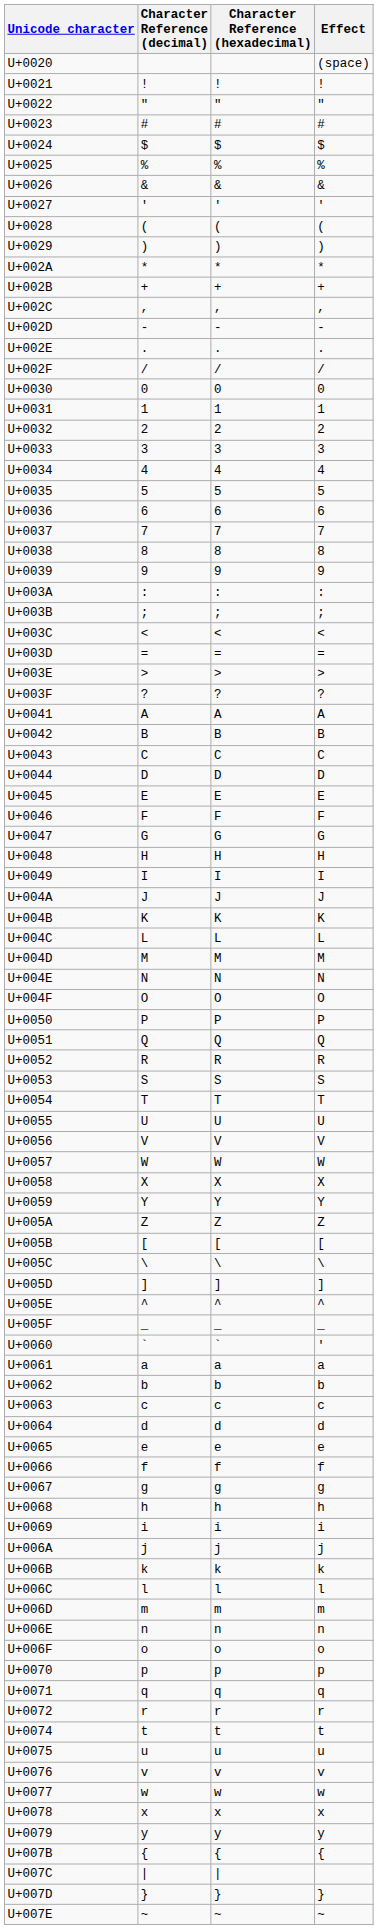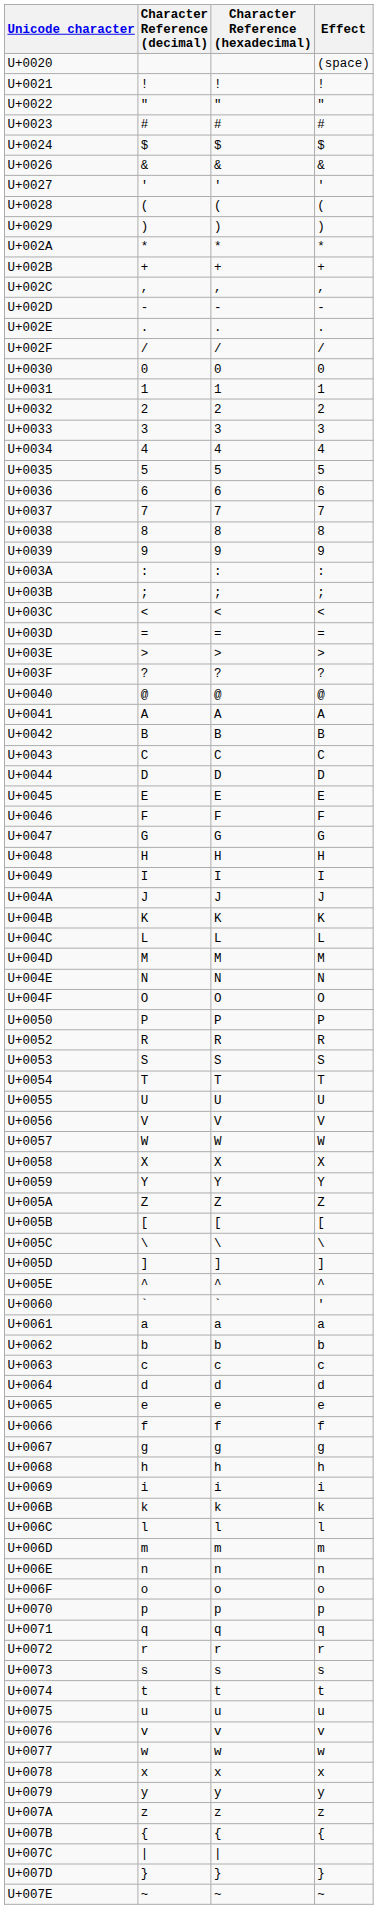 <table class="wikitable">
 <tr>
 <th><a href='#'>Unicode character</a></th>
 <th>Character<br>Reference<br>(decimal)</th>
 <th>Character<br>Reference<br>(hexadecimal)</th>
 <th>Effect</th>
 </tr>
 <tr>
 <td>U+0020</td>
 <td>&#32;</td>
 <td>&#x20;</td>
 <td>(space)</td>
 </tr>
 <tr>
 <td>U+0021</td>
 <td>&#33;</td>
 <td>&#x21;</td>
 <td>!</td>
 </tr>
 <tr>
 <td>U+0022</td>
 <td>&#34;</td>
 <td>&#x22;</td>
 <td>"</td>
 </tr>
 <tr>
 <td>U+0023</td>
 <td>&#35;</td>
 <td>&#x23;</td>
 <td>#</td>
 </tr>
 <tr>
 <td>U+0024</td>
 <td>&#36;</td>
 <td>&#x24;</td>
 <td>$</td>
-</tr>
-<tr>
-<td>U+0025</td>
-<td>&#37;</td>
-<td>&#x25;</td>
-<td>%</td>
 </tr>
 <tr>
 <td>U+0026</td>
 <td>&#38;</td>
 <td>&#x26;</td>
 <td>&</td>
 </tr>
 <tr>
 <td>U+0027</td>
 <td>&#39;</td>
 <td>&#x27;</td>
 <td>'</td>
 </tr>
 <tr>
 <td>U+0028</td>
 <td>&#40;</td>
 <td>&#x28;</td>
 <td>(</td>
 </tr>
 <tr>
 <td>U+0029</td>
 <td>&#41;</td>
 <td>&#x29;</td>
 <td>)</td>
 </tr>
 <tr>
 <td>U+002A</td>
 <td>&#42;</td>
 <td>&#x2A;</td>
 <td>*</td>
 </tr>
 <tr>
 <td>U+002B</td>
 <td>&#43;</td>
 <td>&#x2B;</td>
 <td>+</td>
 </tr>
 <tr>
 <td>U+002C</td>
 <td>&#44;</td>
 <td>&#x2C;</td>
 <td>,</td>
 </tr>
 <tr>
 <td>U+002D</td>
 <td>&#45;</td>
 <td>&#x2D;</td>
 <td>-</td>
 </tr>
 <tr>
 <td>U+002E</td>
 <td>&#46;</td>
 <td>&#x2E;</td>
 <td>.</td>
 </tr>
 <tr>
 <td>U+002F</td>
 <td>&#47;</td>
 <td>&#x2F;</td>
 <td>/</td>
 </tr>
 <tr>
 <td>U+0030</td>
 <td>&#48;</td>
 <td>&#x30;</td>
 <td>0</td>
 </tr>
 <tr>
 <td>U+0031</td>
 <td>&#49;</td>
 <td>&#x31;</td>
 <td>1</td>
 </tr>
 <tr>
 <td>U+0032</td>
 <td>&#50;</td>
 <td>&#x32;</td>
 <td>2</td>
 </tr>
 <tr>
 <td>U+0033</td>
 <td>&#51;</td>
 <td>&#x33;</td>
 <td>3</td>
 </tr>
 <tr>
 <td>U+0034</td>
 <td>&#52;</td>
 <td>&#x34;</td>
 <td>4</td>
 </tr>
 <tr>
 <td>U+0035</td>
 <td>&#53;</td>
 <td>&#x35;</td>
 <td>5</td>
 </tr>
 <tr>
 <td>U+0036</td>
 <td>&#54;</td>
 <td>&#x36;</td>
 <td>6</td>
 </tr>
 <tr>
 <td>U+0037</td>
 <td>&#55;</td>
 <td>&#x37;</td>
 <td>7</td>
 </tr>
 <tr>
 <td>U+0038</td>
 <td>&#56;</td>
 <td>&#x38;</td>
 <td>8</td>
 </tr>
 <tr>
 <td>U+0039</td>
 <td>&#57;</td>
 <td>&#x39;</td>
 <td>9</td>
 </tr>
 <tr>
 <td>U+003A</td>
 <td>&#58;</td>
 <td>&#x3A;</td>
 <td>:</td>
 </tr>
 <tr>
 <td>U+003B</td>
 <td>&#59;</td>
 <td>&#x3B;</td>
 <td>;</td>
 </tr>
 <tr>
 <td>U+003C</td>
 <td>&#60;</td>
 <td>&#x3C;</td>
 <td><</td>
 </tr>
 <tr>
 <td>U+003D</td>
 <td>&#61;</td>
 <td>&#x3D;</td>
 <td>=</td>
 </tr>
 <tr>
 <td>U+003E</td>
 <td>&#62;</td>
 <td>&#x3E;</td>
 <td>></td>
 </tr>
 <tr>
 <td>U+003F</td>
 <td>&#63;</td>
 <td>&#x3F;</td>
 <td>?</td>
 </tr>
 <tr>
+<td>U+0040</td>
+<td>&#64;</td>
+<td>&#x40;</td>
+<td>@</td>
+</tr>
+<tr>
 <td>U+0041</td>
 <td>&#65;</td>
 <td>&#x41;</td>
 <td>A</td>
 </tr>
 <tr>
 <td>U+0042</td>
 <td>&#66;</td>
 <td>&#x42;</td>
 <td>B</td>
 </tr>
 <tr>
 <td>U+0043</td>
 <td>&#67;</td>
 <td>&#x43;</td>
 <td>C</td>
 </tr>
 <tr>
 <td>U+0044</td>
 <td>&#68;</td>
 <td>&#x44;</td>
 <td>D</td>
 </tr>
 <tr>
 <td>U+0045</td>
 <td>&#69;</td>
 <td>&#x45;</td>
 <td>E</td>
 </tr>
 <tr>
 <td>U+0046</td>
 <td>&#70;</td>
 <td>&#x46;</td>
 <td>F</td>
 </tr>
 <tr>
 <td>U+0047</td>
 <td>&#71;</td>
 <td>&#x47;</td>
 <td>G</td>
 </tr>
 <tr>
 <td>U+0048</td>
 <td>&#72;</td>
 <td>&#x48;</td>
 <td>H</td>
 </tr>
 <tr>
 <td>U+0049</td>
 <td>&#73;</td>
 <td>&#x49;</td>
 <td>I</td>
 </tr>
 <tr>
 <td>U+004A</td>
 <td>&#74;</td>
 <td>&#x4A;</td>
 <td>J</td>
 </tr>
 <tr>
 <td>U+004B</td>
 <td>&#75;</td>
 <td>&#x4B;</td>
 <td>K</td>
 </tr>
 <tr>
 <td>U+004C</td>
 <td>&#76;</td>
 <td>&#x4C;</td>
 <td>L</td>
 </tr>
 <tr>
 <td>U+004D</td>
 <td>&#77;</td>
 <td>&#x4D;</td>
 <td>M</td>
 </tr>
 <tr>
 <td>U+004E</td>
 <td>&#78;</td>
 <td>&#x4E;</td>
 <td>N</td>
 </tr>
 <tr>
 <td>U+004F</td>
 <td>&#79;</td>
 <td>&#x4F;</td>
 <td>O</td>
 </tr>
 <tr>
 <td>U+0050</td>
 <td>&#80;</td>
 <td>&#x50;</td>
 <td>P</td>
 </tr>
 <tr>
-<td>U+0051</td>
-<td>&#81;</td>
-<td>&#x51;</td>
-<td>Q</td>
-</tr>
-<tr>
 <td>U+0052</td>
 <td>&#82;</td>
 <td>&#x52;</td>
 <td>R</td>
 </tr>
 <tr>
 <td>U+0053</td>
 <td>&#83;</td>
 <td>&#x53;</td>
 <td>S</td>
 </tr>
 <tr>
 <td>U+0054</td>
 <td>&#84;</td>
 <td>&#x54;</td>
 <td>T</td>
 </tr>
 <tr>
 <td>U+0055</td>
 <td>&#85;</td>
 <td>&#x55;</td>
 <td>U</td>
 </tr>
 <tr>
 <td>U+0056</td>
 <td>&#86;</td>
 <td>&#x56;</td>
 <td>V</td>
 </tr>
 <tr>
 <td>U+0057</td>
 <td>&#87;</td>
 <td>&#x57;</td>
 <td>W</td>
 </tr>
 <tr>
 <td>U+0058</td>
 <td>&#88;</td>
 <td>&#x58;</td>
 <td>X</td>
 </tr>
 <tr>
 <td>U+0059</td>
 <td>&#89;</td>
 <td>&#x59;</td>
 <td>Y</td>
 </tr>
 <tr>
 <td>U+005A</td>
 <td>&#90;</td>
 <td>&#x5A;</td>
 <td>Z</td>
 </tr>
 <tr>
 <td>U+005B</td>
 <td>&#91;</td>
 <td>&#x5B;</td>
 <td>[</td>
 </tr>
 <tr>
 <td>U+005C</td>
 <td>&#92;</td>
 <td>&#x5C;</td>
 <td>\</td>
 </tr>
 <tr>
 <td>U+005D</td>
 <td>&#93;</td>
 <td>&#x5D;</td>
 <td>]</td>
 </tr>
 <tr>
 <td>U+005E</td>
 <td>&#94;</td>
 <td>&#x5E;</td>
 <td>^</td>
 </tr>
 <tr>
-<td>U+005F</td>
-<td>&#95;</td>
-<td>&#x5F;</td>
-<td>_</td>
-</tr>
-<tr>
 <td>U+0060</td>
 <td>&#96;</td>
 <td>&#x60;</td>
 <td>'</td>
 </tr>
 <tr>
 <td>U+0061</td>
 <td>&#97;</td>
 <td>&#x61;</td>
 <td>a</td>
 </tr>
 <tr>
 <td>U+0062</td>
 <td>&#98;</td>
 <td>&#x62;</td>
 <td>b</td>
 </tr>
 <tr>
 <td>U+0063</td>
 <td>&#99;</td>
 <td>&#x63;</td>
 <td>c</td>
 </tr>
 <tr>
 <td>U+0064</td>
 <td>&#100;</td>
 <td>&#x64;</td>
 <td>d</td>
 </tr>
 <tr>
 <td>U+0065</td>
 <td>&#101;</td>
 <td>&#x65;</td>
 <td>e</td>
 </tr>
 <tr>
 <td>U+0066</td>
 <td>&#102;</td>
 <td>&#x66;</td>
 <td>f</td>
 </tr>
 <tr>
 <td>U+0067</td>
 <td>&#103;</td>
 <td>&#x67;</td>
 <td>g</td>
 </tr>
 <tr>
 <td>U+0068</td>
 <td>&#104;</td>
 <td>&#x68;</td>
 <td>h</td>
 </tr>
 <tr>
 <td>U+0069</td>
 <td>&#105;</td>
 <td>&#x69;</td>
 <td>i</td>
 </tr>
 <tr>
-<td>U+006A</td>
-<td>&#106;</td>
-<td>&#x6A;</td>
-<td>j</td>
-</tr>
-<tr>
 <td>U+006B</td>
 <td>&#107;</td>
 <td>&#x6B;</td>
 <td>k</td>
 </tr>
 <tr>
 <td>U+006C</td>
 <td>&#108;</td>
 <td>&#x6C;</td>
 <td>l</td>
 </tr>
 <tr>
 <td>U+006D</td>
 <td>&#109;</td>
 <td>&#x6D;</td>
 <td>m</td>
 </tr>
 <tr>
 <td>U+006E</td>
 <td>&#110;</td>
 <td>&#x6E;</td>
 <td>n</td>
 </tr>
 <tr>
 <td>U+006F</td>
 <td>&#111;</td>
 <td>&#x6F;</td>
 <td>o</td>
 </tr>
 <tr>
 <td>U+0070</td>
 <td>&#112;</td>
 <td>&#x70;</td>
 <td>p</td>
 </tr>
 <tr>
 <td>U+0071</td>
 <td>&#113;</td>
 <td>&#x71;</td>
 <td>q</td>
 </tr>
 <tr>
 <td>U+0072</td>
 <td>&#114;</td>
 <td>&#x72;</td>
 <td>r</td>
 </tr>
 <tr>
+<td>U+0073</td>
+<td>&#115;</td>
+<td>&#x73;</td>
+<td>s</td>
+</tr>
+<tr>
 <td>U+0074</td>
 <td>&#116;</td>
 <td>&#x74;</td>
 <td>t</td>
 </tr>
 <tr>
 <td>U+0075</td>
 <td>&#117;</td>
 <td>&#x75;</td>
 <td>u</td>
 </tr>
 <tr>
 <td>U+0076</td>
 <td>&#118;</td>
 <td>&#x76;</td>
 <td>v</td>
 </tr>
 <tr>
 <td>U+0077</td>
 <td>&#119;</td>
 <td>&#x77;</td>
 <td>w</td>
 </tr>
 <tr>
 <td>U+0078</td>
 <td>&#120;</td>
 <td>&#x78;</td>
 <td>x</td>
 </tr>
 <tr>
 <td>U+0079</td>
 <td>&#121;</td>
 <td>&#x79;</td>
 <td>y</td>
 </tr>
 <tr>
+<td>U+007A</td>
+<td>&#122;</td>
+<td>&#x7A;</td>
+<td>z</td>
+</tr>
+<tr>
 <td>U+007B</td>
 <td>&#123;</td>
 <td>&#x7B;</td>
 <td>{</td>
 </tr>
 <tr>
 <td>U+007C</td>
 <td>&#124;</td>
 <td>&#x7C;</td>
 <td></td>
 </tr>
 <tr>
 <td>U+007D</td>
 <td>&#125;</td>
 <td>&#x7D;</td>
 <td>}</td>
 </tr>
 <tr>
 <td>U+007E</td>
 <td>&#126;</td>
 <td>&#x7E;</td>
 <td>~</td>
 </tr>
 </table>
